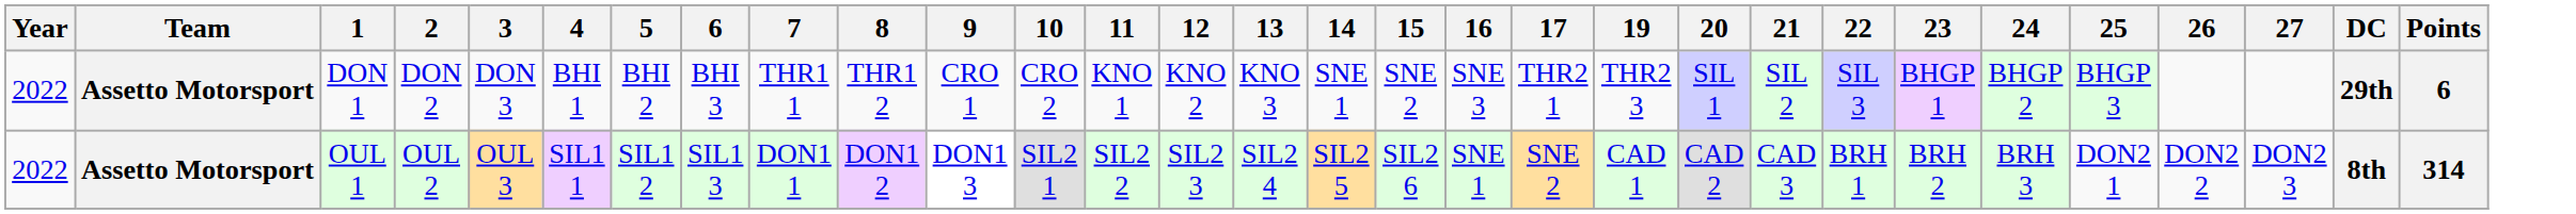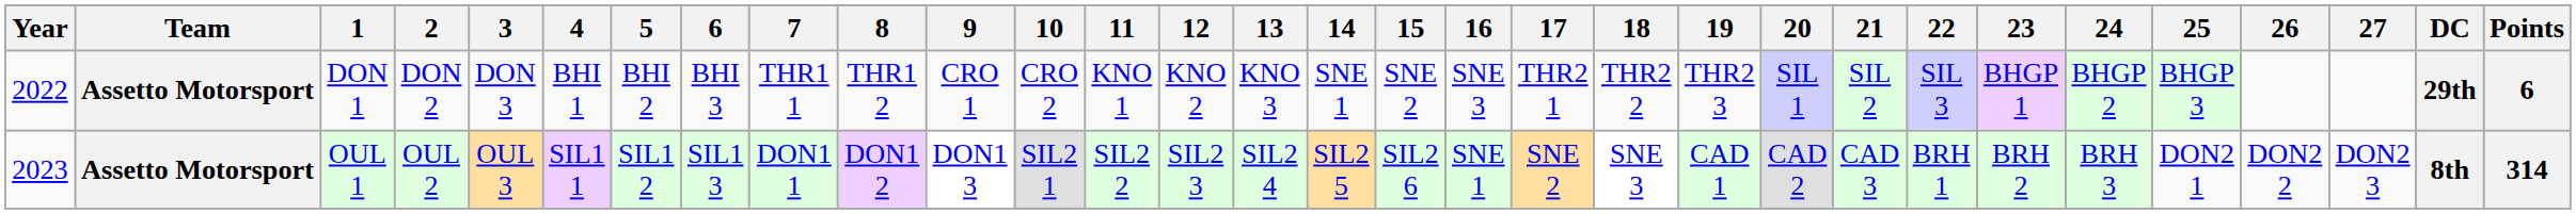 <table class="wikitable" style="text-align:center; font-size:85%">
 <tr>
 <th>Year</th>
 <th>Team</th>
 <th>1</th>
 <th>2</th>
 <th>3</th>
 <th>4</th>
 <th>5</th>
 <th>6</th>
 <th>7</th>
 <th>8</th>
 <th>9</th>
 <th>10</th>
 <th>11</th>
 <th>12</th>
 <th>13</th>
 <th>14</th>
 <th>15</th>
 <th>16</th>
 <th>17</th>
+<th>18</th>
 <th>19</th>
 <th>20</th>
 <th>21</th>
 <th>22</th>
 <th>23</th>
 <th>24</th>
 <th>25</th>
 <th>26</th>
 <th>27</th>
 <th>DC</th>
 <th>Points</th>
 </tr>
 <tr>
 <td><a href='#'>2022</a></td>
 <th nowrap>Assetto Motorsport</th>
 <td style="background:#;"><a href='#'>DON<br>1</a></td>
 <td style="background:#;"><a href='#'>DON<br>2</a></td>
 <td style="background:#;"><a href='#'>DON<br>3</a></td>
 <td style="background:#;"><a href='#'>BHI<br>1</a></td>
 <td style="background:#;"><a href='#'>BHI<br>2</a></td>
 <td style="background:#;"><a href='#'>BHI<br>3</a></td>
 <td style="background:#;"><a href='#'>THR1<br>1</a></td>
 <td style="background:#;"><a href='#'>THR1<br>2</a></td>
 <td style="background:#;"><a href='#'>CRO<br>1</a></td>
 <td style="background:#;"><a href='#'>CRO<br>2</a></td>
 <td style="background:#;"><a href='#'>KNO<br>1</a></td>
 <td style="background:#;"><a href='#'>KNO<br>2</a></td>
 <td style="background:#;"><a href='#'>KNO<br>3</a></td>
 <td style="background:#;"><a href='#'>SNE<br>1</a></td>
 <td style="background:#;"><a href='#'>SNE<br>2</a></td>
 <td style="background:#;"><a href='#'>SNE<br>3</a></td>
 <td style="background:#;"><a href='#'>THR2<br>1</a></td>
+<td style="background:#;"><a href='#'>THR2<br>2</a></td>
 <td style="background:#;"><a href='#'>THR2<br>3</a></td>
 <td style="background:#cfcfff;"><a href='#'>SIL<br>1</a><br></td>
 <td style="background:#dfffdf;"><a href='#'>SIL<br>2</a><br></td>
 <td style="background:#cfcfff;"><a href='#'>SIL<br>3</a><br></td>
 <td style="background:#efcfff;"><a href='#'>BHGP<br>1</a><br></td>
 <td style="background:#dfffdf;"><a href='#'>BHGP<br>2</a><br></td>
 <td style="background:#dfffdf;"><a href='#'>BHGP<br>3</a><br></td>
 <td></td>
 <td></td>
 <th>29th</th>
 <th>6</th>
 </tr>
 <tr>
-<td><a href='#'>2022</a></td>
+<td><a href='#'>2023</a></td>
 <th nowrap>Assetto Motorsport</th>
 <td style="background:#dfffdf;"><a href='#'>OUL<br>1</a><br></td>
 <td style="background:#dfffdf;"><a href='#'>OUL<br>2</a><br></td>
 <td style="background:#ffdf9f;"><a href='#'>OUL<br>3</a><br></td>
 <td style="background:#efcfff;"><a href='#'>SIL1<br>1</a><br></td>
 <td style="background:#dfffdf;"><a href='#'>SIL1<br>2</a><br></td>
 <td style="background:#dfffdf;"><a href='#'>SIL1<br>3</a><br></td>
 <td style="background:#dfffdf;"><a href='#'>DON1<br>1</a><br></td>
 <td style="background:#efcfff;"><a href='#'>DON1<br>2</a><br></td>
 <td style="background:#ffffff;"><a href='#'>DON1<br>3</a><br></td>
 <td style="background:#dfdfdf;"><a href='#'>SIL2<br>1</a><br></td>
 <td style="background:#dfffdf;"><a href='#'>SIL2<br>2</a><br></td>
 <td style="background:#dfffdf;"><a href='#'>SIL2<br>3</a><br></td>
 <td style="background:#dfffdf;"><a href='#'>SIL2<br>4</a><br></td>
 <td style="background:#ffdf9f;"><a href='#'>SIL2<br>5</a><br></td>
 <td style="background:#dfffdf;"><a href='#'>SIL2<br>6</a><br></td>
 <td style="background:#dfffdf;"><a href='#'>SNE<br>1</a><br></td>
 <td style="background:#ffdf9f;"><a href='#'>SNE<br>2</a><br></td>
+<td style="background:#ffffff;"><a href='#'>SNE<br>3</a><br></td>
 <td style="background:#dfffdf;"><a href='#'>CAD<br>1</a><br></td>
 <td style="background:#dfdfdf;"><a href='#'>CAD<br>2</a><br></td>
 <td style="background:#dfffdf;"><a href='#'>CAD<br>3</a><br></td>
 <td style="background:#dfffdf;"><a href='#'>BRH<br>1</a><br></td>
 <td style="background:#dfffdf;"><a href='#'>BRH<br>2</a><br></td>
 <td style="background:#dfffdf;"><a href='#'>BRH<br>3</a><br></td>
 <td style="background:#;"><a href='#'>DON2<br>1</a></td>
 <td style="background:#;"><a href='#'>DON2<br>2</a></td>
 <td style="background:#;"><a href='#'>DON2<br>3</a></td>
 <th>8th</th>
 <th>314</th>
 </tr>
 </table>
